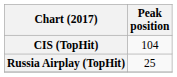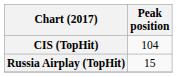 <table class="wikitable sortable plainrowheaders" style="text-align:center">
 <tr>
 <th scope="col">Chart (2017)</th>
 <th scope="col">Peak<br>position</th>
 </tr>
 <tr>
 <th scope="row">CIS (TopHit)</th>
 <td>104</td>
 </tr>
 <tr>
 <th scope="row">Russia Airplay (TopHit)</th>
-<td>25</td>
+<td>15</td>
 </tr>
 <tr>
 </tr>
 </table>
